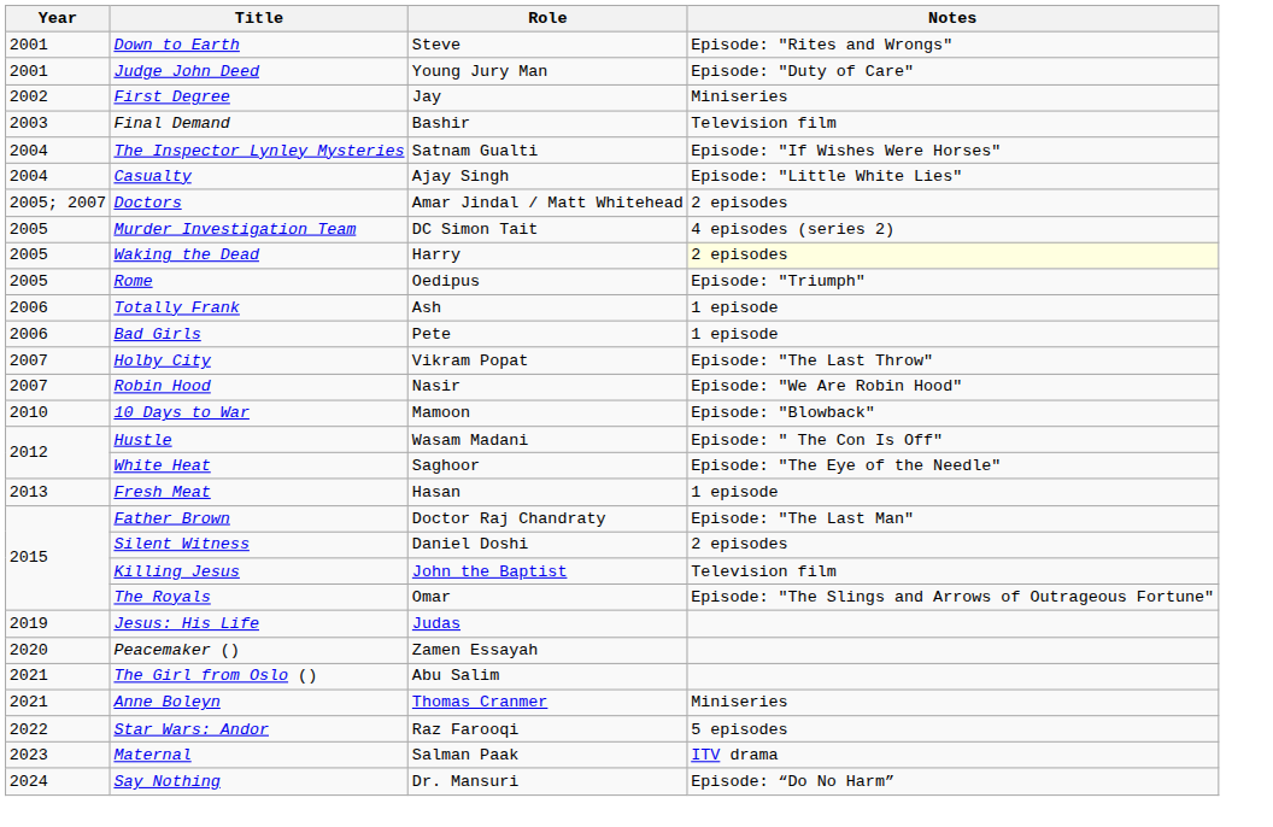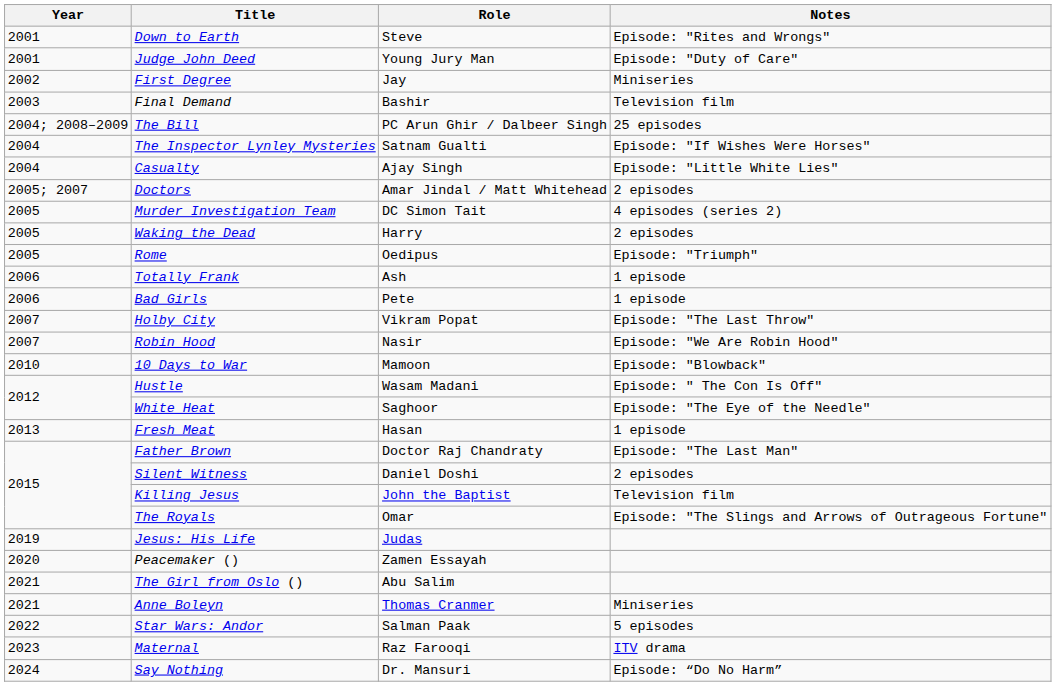 <table class="wikitable sortable">
 <tr>
 <th>Year</th>
 <th>Title</th>
 <th>Role</th>
 <th class="unsortable">Notes</th>
 </tr>
 <tr>
 <td>2001</td>
 <td><em><a href='#'>Down to Earth</a></em></td>
 <td>Steve</td>
 <td>Episode: "Rites and Wrongs"</td>
 </tr>
 <tr>
 <td>2001</td>
 <td><em><a href='#'>Judge John Deed</a></em></td>
 <td>Young Jury Man</td>
 <td>Episode: "Duty of Care"</td>
 </tr>
 <tr>
 <td>2002</td>
 <td><em><a href='#'>First Degree</a></em></td>
 <td>Jay</td>
 <td>Miniseries</td>
 </tr>
 <tr>
 <td>2003</td>
 <td><em>Final Demand</em></td>
 <td>Bashir</td>
 <td>Television film</td>
 </tr>
 <tr>
+<td>2004; 2008–2009</td>
+<td><em><a href='#'>The Bill</a></em></td>
+<td>PC Arun Ghir / Dalbeer Singh</td>
+<td>25 episodes</td>
+</tr>
+<tr>
 <td>2004</td>
 <td><em><a href='#'>The Inspector Lynley Mysteries</a></em></td>
 <td>Satnam Gualti</td>
 <td>Episode: "If Wishes Were Horses"</td>
 </tr>
 <tr>
 <td>2004</td>
 <td><em><a href='#'>Casualty</a></em></td>
 <td>Ajay Singh</td>
 <td>Episode: "Little White Lies"</td>
 </tr>
 <tr>
 <td>2005; 2007</td>
 <td><em><a href='#'>Doctors</a></em></td>
 <td>Amar Jindal / Matt Whitehead</td>
 <td>2 episodes</td>
 </tr>
 <tr>
 <td>2005</td>
 <td><em><a href='#'>Murder Investigation Team</a></em></td>
 <td>DC Simon Tait</td>
 <td>4 episodes (series 2)</td>
 </tr>
 <tr>
 <td>2005</td>
 <td><em><a href='#'>Waking the Dead</a></em></td>
 <td>Harry</td>
-<td style="background: lightyellow;">2 episodes</td>
+<td>2 episodes</td>
 </tr>
 <tr>
 <td>2005</td>
 <td><em><a href='#'>Rome</a></em></td>
 <td>Oedipus</td>
 <td>Episode: "Triumph"</td>
 </tr>
 <tr>
 <td>2006</td>
 <td><em><a href='#'>Totally Frank</a></em></td>
 <td>Ash</td>
 <td>1 episode</td>
 </tr>
 <tr>
 <td>2006</td>
 <td><em><a href='#'>Bad Girls</a></em></td>
 <td>Pete</td>
 <td>1 episode</td>
 </tr>
 <tr>
 <td>2007</td>
 <td><em><a href='#'>Holby City</a></em></td>
 <td>Vikram Popat</td>
 <td>Episode: "The Last Throw"</td>
 </tr>
 <tr>
 <td>2007</td>
 <td><em><a href='#'>Robin Hood</a></em></td>
 <td>Nasir</td>
 <td>Episode: "We Are Robin Hood"</td>
 </tr>
 <tr>
 <td>2010</td>
 <td><em><a href='#'>10 Days to War</a></em></td>
 <td>Mamoon</td>
 <td>Episode: "Blowback"</td>
 </tr>
 <tr>
 <td rowspan="2">2012</td>
 <td><em><a href='#'>Hustle</a></em></td>
 <td>Wasam Madani</td>
 <td>Episode: " The Con Is Off"</td>
 </tr>
 <tr>
 <td><em><a href='#'>White Heat</a></em></td>
 <td>Saghoor</td>
 <td>Episode: "The Eye of the Needle"</td>
 </tr>
 <tr>
 <td>2013</td>
 <td><em><a href='#'>Fresh Meat</a></em></td>
 <td>Hasan</td>
 <td>1 episode</td>
 </tr>
 <tr>
 <td rowspan="4">2015</td>
 <td><em><a href='#'>Father Brown</a></em></td>
 <td>Doctor Raj Chandraty</td>
 <td>Episode: "The Last Man"</td>
 </tr>
 <tr>
 <td><em><a href='#'>Silent Witness</a></em></td>
 <td>Daniel Doshi</td>
 <td>2 episodes</td>
 </tr>
 <tr>
 <td><em><a href='#'>Killing Jesus</a></em></td>
 <td><a href='#'>John the Baptist</a></td>
 <td>Television film</td>
 </tr>
 <tr>
 <td><em><a href='#'>The Royals</a></em></td>
 <td>Omar</td>
 <td>Episode: "The Slings and Arrows of Outrageous Fortune"</td>
 </tr>
 <tr>
 <td>2019</td>
 <td><em><a href='#'>Jesus: His Life</a></em></td>
 <td><a href='#'>Judas</a></td>
 <td></td>
 </tr>
 <tr>
 <td>2020</td>
 <td><em>Peacemaker</em> ()</td>
 <td>Zamen Essayah</td>
 <td></td>
 </tr>
 <tr>
 <td>2021</td>
 <td><em><a href='#'>The Girl from Oslo</a></em> ()</td>
 <td>Abu Salim</td>
 <td></td>
 </tr>
 <tr>
 <td>2021</td>
 <td><em><a href='#'>Anne Boleyn</a></em></td>
 <td><a href='#'>Thomas Cranmer</a></td>
 <td>Miniseries</td>
 </tr>
 <tr>
 <td>2022</td>
 <td><em><a href='#'>Star Wars: Andor</a></em></td>
-<td>Raz Farooqi</td>
+<td>Salman Paak</td>
 <td>5 episodes</td>
 </tr>
 <tr>
 <td>2023</td>
 <td><em><a href='#'>Maternal</a></em></td>
-<td>Salman Paak</td>
+<td>Raz Farooqi</td>
 <td><a href='#'>ITV</a> drama</td>
 </tr>
 <tr>
 <td>2024</td>
 <td><em><a href='#'>Say Nothing</a></em></td>
 <td>Dr. Mansuri</td>
 <td>Episode: “Do No Harm”</td>
 </tr>
 </table>
